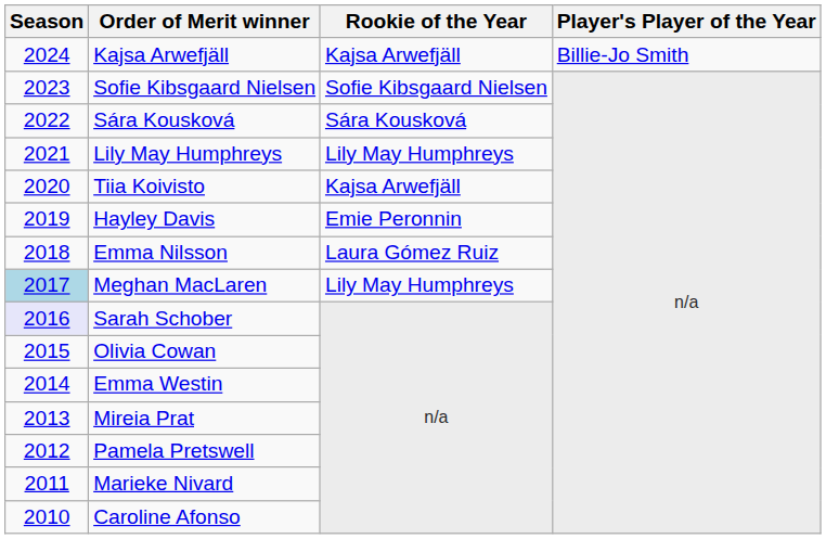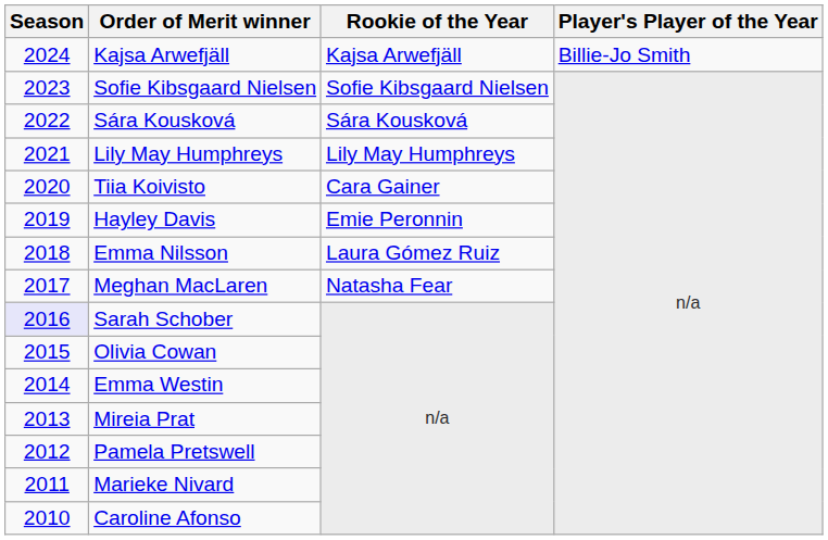 <table class="wikitable">
 <tr>
 <th>Season</th>
 <th>Order of Merit winner</th>
 <th>Rookie of the Year</th>
 <th>Player's Player of the Year</th>
 </tr>
 <tr>
 <td align=center><a href='#'>2024</a></td>
 <td> <a href='#'>Kajsa Arwefjäll</a></td>
 <td> <a href='#'>Kajsa Arwefjäll</a></td>
 <td> <a href='#'>Billie-Jo Smith</a></td>
 </tr>
 <tr>
 <td align=center><a href='#'>2023</a></td>
 <td> <a href='#'>Sofie Kibsgaard Nielsen</a></td>
 <td> <a href='#'>Sofie Kibsgaard Nielsen</a></td>
 <td rowspan=14 style="background: #ececec; color: #2C2C2C; vertical-align: middle; font-size: smaller; text-align: center; " class="table-na">n/a</td>
 </tr>
 <tr>
 <td align=center><a href='#'>2022</a></td>
 <td> <a href='#'>Sára Kousková</a></td>
 <td> <a href='#'>Sára Kousková</a></td>
 </tr>
 <tr>
 <td align=center><a href='#'>2021</a></td>
 <td> <a href='#'>Lily May Humphreys</a></td>
 <td> <a href='#'>Lily May Humphreys</a></td>
 </tr>
 <tr>
 <td align=center><a href='#'>2020</a></td>
 <td> <a href='#'>Tiia Koivisto</a></td>
-<td> <a href='#'>Kajsa Arwefjäll</a></td>
+<td> <a href='#'>Cara Gainer</a></td>
 </tr>
 <tr>
 <td align=center><a href='#'>2019</a></td>
 <td> <a href='#'>Hayley Davis</a></td>
 <td> <a href='#'>Emie Peronnin</a></td>
 </tr>
 <tr>
 <td align=center><a href='#'>2018</a></td>
 <td> <a href='#'>Emma Nilsson</a></td>
 <td> <a href='#'>Laura Gómez Ruiz</a></td>
 </tr>
 <tr>
-<td align=center style="background: lightblue;"><a href='#'>2017</a></td>
+<td align=center><a href='#'>2017</a></td>
 <td> <a href='#'>Meghan MacLaren</a></td>
-<td> <a href='#'>Lily May Humphreys</a></td>
+<td> <a href='#'>Natasha Fear</a></td>
 </tr>
 <tr>
 <td align=center style="background: lavender;"><a href='#'>2016</a></td>
 <td> <a href='#'>Sarah Schober</a></td>
 <td rowspan=7 style="background: #ececec; color: #2C2C2C; vertical-align: middle; font-size: smaller; text-align: center; " class="table-na">n/a</td>
 </tr>
 <tr>
 <td align=center><a href='#'>2015</a></td>
 <td> <a href='#'>Olivia Cowan</a></td>
 </tr>
 <tr>
 <td align=center><a href='#'>2014</a></td>
 <td> <a href='#'>Emma Westin</a></td>
 </tr>
 <tr>
 <td align=center><a href='#'>2013</a></td>
 <td> <a href='#'>Mireia Prat</a></td>
 </tr>
 <tr>
 <td align=center><a href='#'>2012</a></td>
 <td> <a href='#'>Pamela Pretswell</a></td>
 </tr>
 <tr>
 <td align=center><a href='#'>2011</a></td>
 <td> <a href='#'>Marieke Nivard</a></td>
 </tr>
 <tr>
 <td align=center><a href='#'>2010</a></td>
 <td> <a href='#'>Caroline Afonso</a></td>
 </tr>
 </table>
